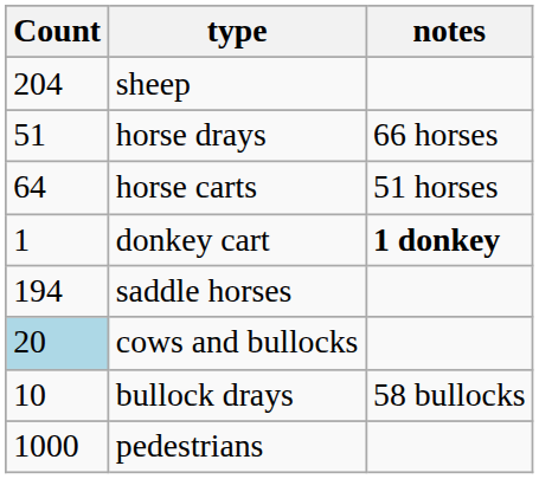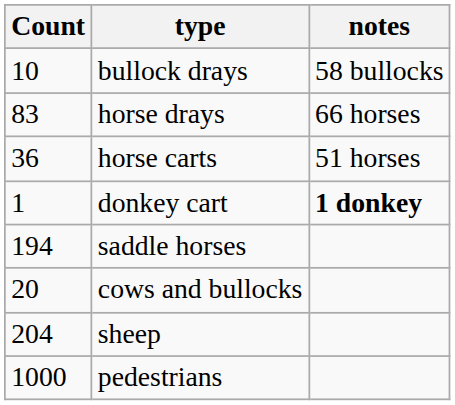 <table class="wikitable">
 <tr>
 <th>Count</th>
 <th>type</th>
 <th>notes</th>
 </tr>
 <tr>
-<td>204</td>
-<td>sheep</td>
-<td></td>
+<td>10</td>
+<td>bullock drays</td>
+<td>58 bullocks</td>
 </tr>
 <tr>
-<td>51</td>
+<td>83</td>
 <td>horse drays</td>
 <td>66 horses</td>
 </tr>
 <tr>
-<td>64</td>
+<td>36</td>
 <td>horse carts</td>
 <td>51 horses</td>
 </tr>
 <tr>
 <td>1</td>
 <td>donkey cart</td>
 <td><strong>1 donkey</strong></td>
 </tr>
 <tr>
 <td>194</td>
 <td>saddle horses</td>
 <td></td>
 </tr>
 <tr>
-<td style="background: lightblue;">20</td>
+<td>20</td>
 <td>cows and bullocks</td>
 <td></td>
 </tr>
 <tr>
-<td>10</td>
-<td>bullock drays</td>
-<td>58 bullocks</td>
+<td>204</td>
+<td>sheep</td>
+<td></td>
 </tr>
 <tr>
 <td>1000</td>
 <td>pedestrians</td>
 <td></td>
 </tr>
 </table>
